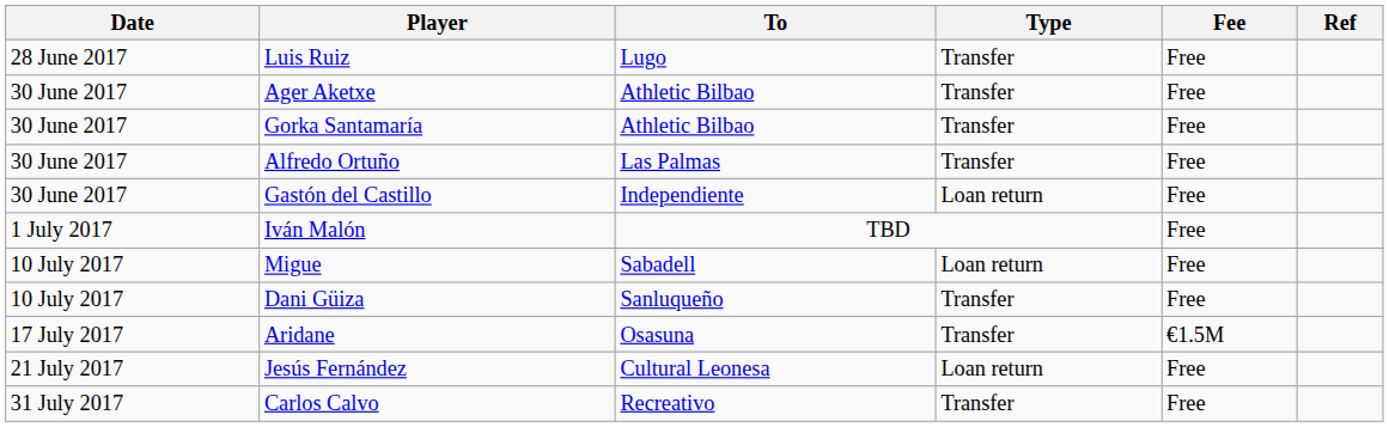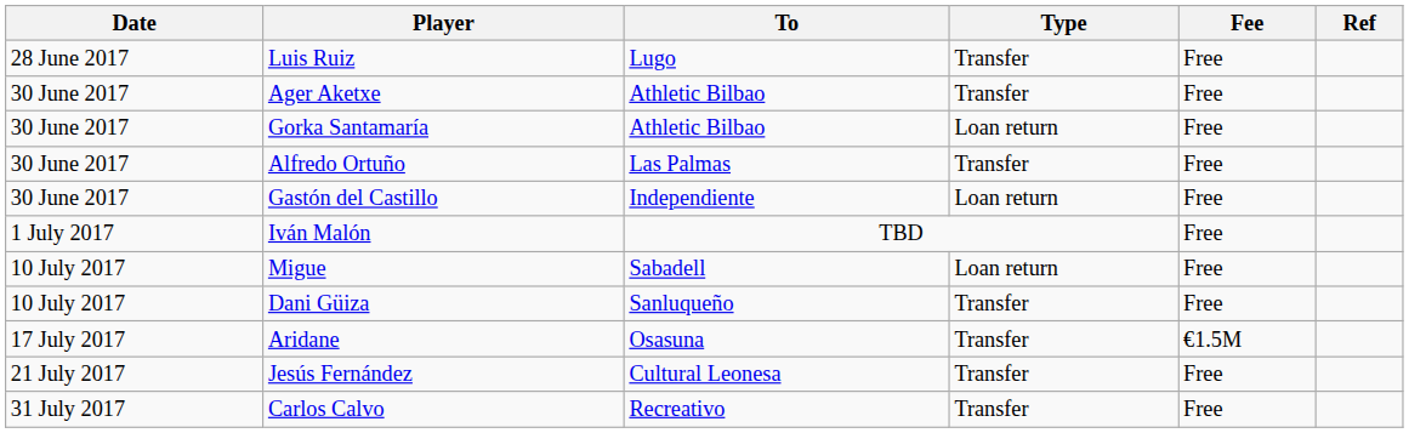 <table class="wikitable" style="width:80%;">
 <tr>
 <th><strong>Date</strong></th>
 <th><strong>Player</strong></th>
 <th><strong>To</strong></th>
 <th><strong>Type</strong></th>
 <th><strong>Fee</strong></th>
 <th><strong>Ref</strong></th>
 </tr>
 <tr>
 <td>28 June 2017</td>
 <td> <a href='#'>Luis Ruiz</a></td>
 <td> <a href='#'>Lugo</a></td>
 <td>Transfer</td>
 <td>Free</td>
 <td></td>
 </tr>
 <tr>
 <td>30 June 2017</td>
 <td> <a href='#'>Ager Aketxe</a></td>
 <td> <a href='#'>Athletic Bilbao</a></td>
 <td>Transfer</td>
 <td>Free</td>
 <td></td>
 </tr>
 <tr>
 <td>30 June 2017</td>
 <td> <a href='#'>Gorka Santamaría</a></td>
 <td> <a href='#'>Athletic Bilbao</a></td>
-<td>Transfer</td>
+<td>Loan return</td>
 <td>Free</td>
 <td></td>
 </tr>
 <tr>
 <td>30 June 2017</td>
 <td> <a href='#'>Alfredo Ortuño</a></td>
 <td> <a href='#'>Las Palmas</a></td>
 <td>Transfer</td>
 <td>Free</td>
 <td></td>
 </tr>
 <tr>
 <td>30 June 2017</td>
 <td> <a href='#'>Gastón del Castillo</a></td>
 <td> <a href='#'>Independiente</a></td>
 <td>Loan return</td>
 <td>Free</td>
 <td></td>
 </tr>
 <tr>
 <td>1 July 2017</td>
 <td> <a href='#'>Iván Malón</a></td>
 <td colspan=2 align=center>TBD</td>
 <td>Free</td>
 <td></td>
 </tr>
 <tr>
 <td>10 July 2017</td>
 <td> <a href='#'>Migue</a></td>
 <td> <a href='#'>Sabadell</a></td>
 <td>Loan return</td>
 <td>Free</td>
 <td></td>
 </tr>
 <tr>
 <td>10 July 2017</td>
 <td> <a href='#'>Dani Güiza</a></td>
 <td> <a href='#'>Sanluqueño</a></td>
 <td>Transfer</td>
 <td>Free</td>
 <td></td>
 </tr>
 <tr>
 <td>17 July 2017</td>
 <td> <a href='#'>Aridane</a></td>
 <td> <a href='#'>Osasuna</a></td>
 <td>Transfer</td>
 <td>€1.5M</td>
 <td></td>
 </tr>
 <tr>
 <td>21 July 2017</td>
 <td> <a href='#'>Jesús Fernández</a></td>
 <td> <a href='#'>Cultural Leonesa</a></td>
-<td>Loan return</td>
+<td>Transfer</td>
 <td>Free</td>
 <td></td>
 </tr>
 <tr>
 <td>31 July 2017</td>
 <td> <a href='#'>Carlos Calvo</a></td>
 <td> <a href='#'>Recreativo</a></td>
 <td>Transfer</td>
 <td>Free</td>
 <td></td>
 </tr>
 </table>
